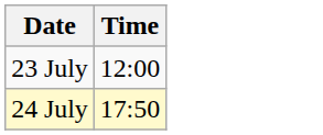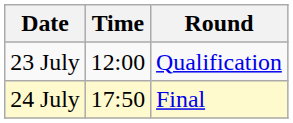 <table class="wikitable">
 <tr>
 <th>Date</th>
 <th>Time</th>
+<th>Round</th>
 </tr>
 <tr>
 <td>23 July</td>
 <td>12:00</td>
+<td><a href='#'>Qualification</a></td>
 </tr>
 <tr style=background:lemonchiffon>
 <td>24 July</td>
 <td>17:50</td>
+<td><a href='#'>Final</a></td>
 </tr>
 </table>
